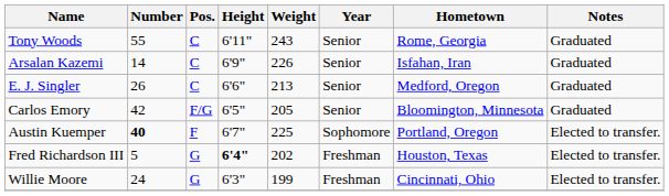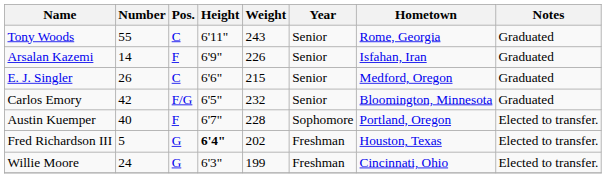 <table class="wikitable sortable" border="1">
 <tr>
 <th>Name</th>
 <th>Number</th>
 <th>Pos.</th>
 <th>Height</th>
 <th>Weight</th>
 <th>Year</th>
 <th>Hometown</th>
 <th class="unsortable">Notes</th>
 </tr>
 <tr>
 <td sortname><a href='#'>Tony Woods</a></td>
 <td>55</td>
 <td><a href='#'>C</a></td>
 <td>6'11"</td>
 <td>243</td>
 <td>Senior</td>
 <td><a href='#'>Rome, Georgia</a></td>
 <td>Graduated</td>
 </tr>
 <tr>
 <td sortname><a href='#'>Arsalan Kazemi</a></td>
 <td>14</td>
-<td><a href='#'>C</a></td>
+<td><a href='#'>F</a></td>
 <td>6'9"</td>
 <td>226</td>
 <td>Senior</td>
 <td><a href='#'>Isfahan, Iran</a></td>
 <td>Graduated</td>
 </tr>
 <tr>
 <td sortname><a href='#'>E. J. Singler</a></td>
 <td>26</td>
 <td><a href='#'>C</a></td>
 <td>6'6"</td>
-<td>213</td>
+<td>215</td>
 <td>Senior</td>
 <td><a href='#'>Medford, Oregon</a></td>
 <td>Graduated</td>
 </tr>
 <tr>
 <td sortname>Carlos Emory</td>
 <td>42</td>
 <td><a href='#'>F/G</a></td>
 <td>6'5"</td>
-<td>205</td>
+<td>232</td>
 <td>Senior</td>
 <td><a href='#'>Bloomington, Minnesota</a></td>
 <td>Graduated</td>
 </tr>
 <tr>
 <td sortname>Austin Kuemper</td>
-<td><strong>40</strong></td>
+<td>40</td>
 <td><a href='#'>F</a></td>
 <td>6'7"</td>
-<td>225</td>
+<td>228</td>
 <td>Sophomore</td>
 <td><a href='#'>Portland, Oregon</a></td>
 <td>Elected to transfer.</td>
 </tr>
 <tr>
 <td sortname>Fred Richardson III</td>
 <td>5</td>
 <td><a href='#'>G</a></td>
 <td><strong>6'4"</strong></td>
 <td>202</td>
 <td>Freshman</td>
 <td><a href='#'>Houston, Texas</a></td>
 <td>Elected to transfer.</td>
 </tr>
 <tr>
 <td sortname>Willie Moore</td>
 <td>24</td>
 <td><a href='#'>G</a></td>
 <td>6'3"</td>
 <td>199</td>
 <td>Freshman</td>
 <td><a href='#'>Cincinnati, Ohio</a></td>
 <td>Elected to transfer.</td>
 </tr>
 <tr>
 </tr>
 </table>
